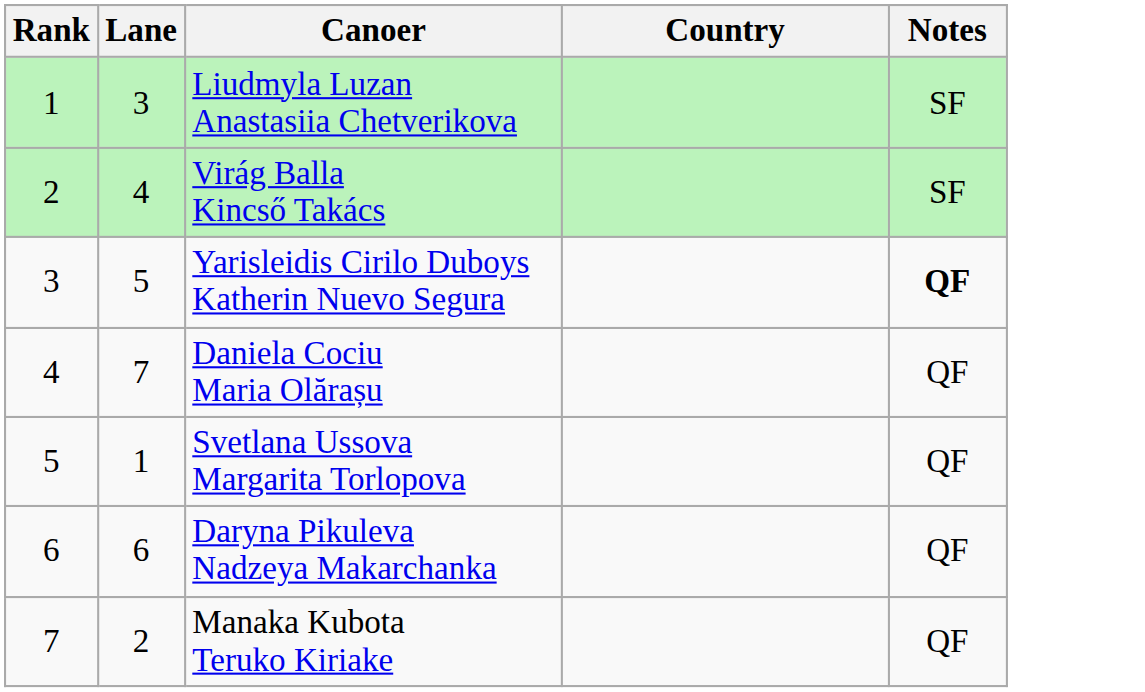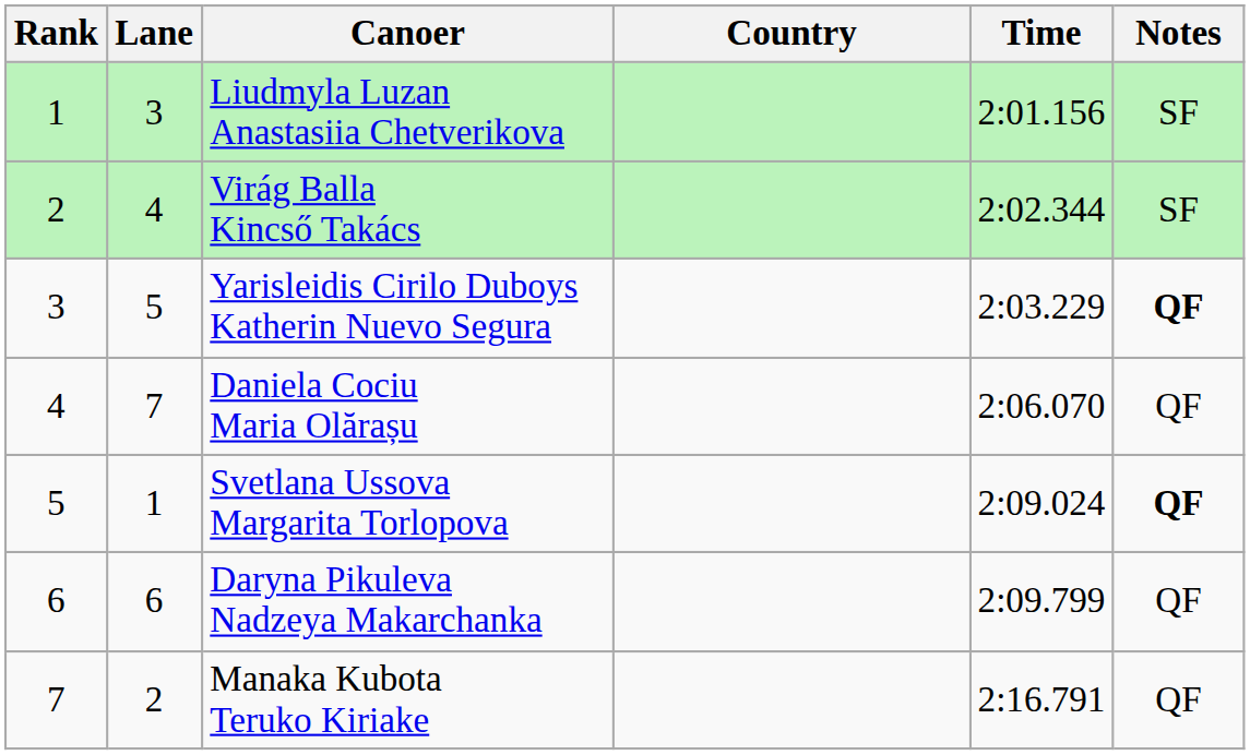 <table class="wikitable" style="text-align:center;">
 <tr>
 <th width=30>Rank</th>
 <th width=30>Lane</th>
 <th width=175>Canoer</th>
 <th width=150>Country</th>
+<th width=30>Time</th>
 <th width=50>Notes</th>
 </tr>
 <tr bgcolor=bbf3bb>
 <td>1</td>
 <td>3</td>
 <td align=left><a href='#'>Liudmyla Luzan</a><br><a href='#'>Anastasiia Chetverikova</a></td>
 <td align=left></td>
+<td>2:01.156</td>
 <td>SF</td>
 </tr>
 <tr bgcolor=bbf3bb>
 <td>2</td>
 <td>4</td>
 <td align=left><a href='#'>Virág Balla</a><br><a href='#'>Kincső Takács</a></td>
 <td align=left></td>
+<td>2:02.344</td>
 <td>SF</td>
 </tr>
 <tr>
 <td>3</td>
 <td>5</td>
 <td align=left><a href='#'>Yarisleidis Cirilo Duboys</a><br><a href='#'>Katherin Nuevo Segura</a></td>
 <td align=left></td>
+<td>2:03.229</td>
 <td><strong>QF</strong></td>
 </tr>
 <tr>
 <td>4</td>
 <td>7</td>
 <td align=left><a href='#'>Daniela Cociu</a><br><a href='#'>Maria Olărașu</a></td>
 <td align=left></td>
+<td>2:06.070</td>
 <td>QF</td>
 </tr>
 <tr>
 <td>5</td>
 <td>1</td>
 <td align=left><a href='#'>Svetlana Ussova</a><br><a href='#'>Margarita Torlopova</a></td>
 <td align=left></td>
-<td>QF</td>
+<td>2:09.024</td>
+<td><strong>QF</strong></td>
 </tr>
 <tr>
 <td>6</td>
 <td>6</td>
 <td align=left><a href='#'>Daryna Pikuleva</a><br><a href='#'>Nadzeya Makarchanka</a></td>
 <td align=left></td>
+<td>2:09.799</td>
 <td>QF</td>
 </tr>
 <tr>
 <td>7</td>
 <td>2</td>
 <td align=left>Manaka Kubota<br><a href='#'>Teruko Kiriake</a></td>
 <td align=left></td>
+<td>2:16.791</td>
 <td>QF</td>
 </tr>
 </table>
